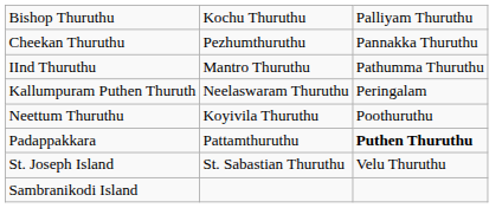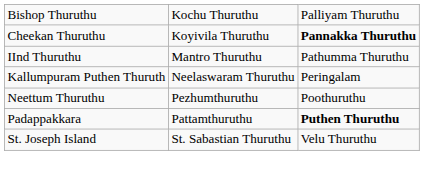 <table class="wikitable">
 <tr>
 <td>Bishop Thuruthu</td>
 <td>Kochu Thuruthu</td>
 <td>Palliyam Thuruthu</td>
 </tr>
 <tr>
 <td>Cheekan Thuruthu</td>
-<td>Pezhumthuruthu</td>
-<td>Pannakka Thuruthu</td>
+<td>Koyivila Thuruthu</td>
+<td><strong>Pannakka Thuruthu</strong></td>
 </tr>
 <tr>
 <td>IInd Thuruthu</td>
 <td>Mantro Thuruthu</td>
 <td>Pathumma Thuruthu</td>
 </tr>
 <tr>
 <td>Kallumpuram Puthen Thuruth</td>
 <td>Neelaswaram Thuruthu</td>
 <td>Peringalam</td>
 </tr>
 <tr>
 <td>Neettum Thuruthu</td>
-<td>Koyivila Thuruthu</td>
+<td>Pezhumthuruthu</td>
 <td>Poothuruthu</td>
 </tr>
 <tr>
 <td>Padappakkara</td>
 <td>Pattamthuruthu</td>
 <td><strong>Puthen Thuruthu</strong></td>
 </tr>
 <tr>
 <td>St. Joseph Island</td>
 <td>St. Sabastian Thuruthu</td>
 <td>Velu Thuruthu</td>
 </tr>
-<tr>
-<td>Sambranikodi Island</td>
-<td></td>
-<td></td>
-</tr>
 </table>
